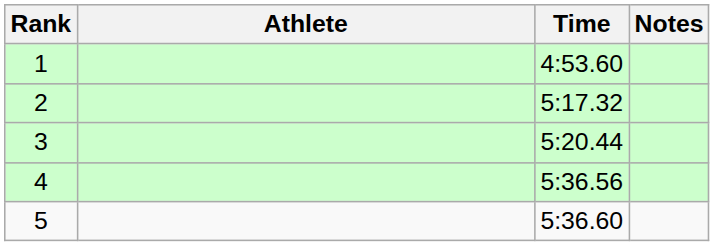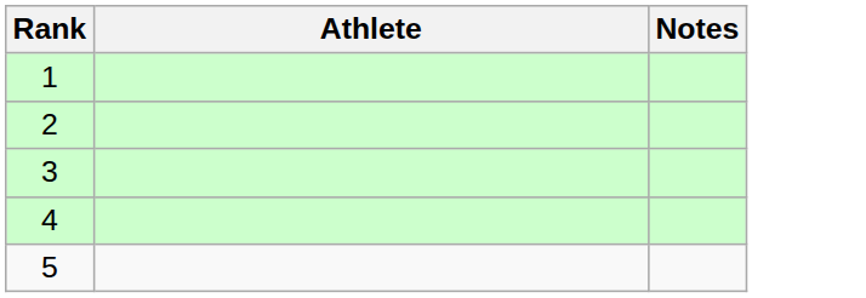 <table class="wikitable" style="text-align:center">
 <tr>
 <th>Rank</th>
 <th Style="width:18em">Athlete</th>
-<th>Time</th>
 <th>Notes</th>
 </tr>
 <tr style="background:#cfc">
 <td>1</td>
 <td style="text-align:left"></td>
-<td>4:53.60</td>
 <td></td>
 </tr>
 <tr style="background:#cfc">
 <td>2</td>
 <td style="text-align:left"></td>
-<td>5:17.32</td>
 <td></td>
 </tr>
 <tr style="background:#cfc">
 <td>3</td>
 <td style="text-align:left"></td>
-<td>5:20.44</td>
 <td></td>
 </tr>
 <tr style="background:#cfc">
 <td>4</td>
 <td style="text-align:left"></td>
-<td>5:36.56</td>
 <td></td>
 </tr>
 <tr>
 <td>5</td>
 <td style="text-align:left"></td>
-<td>5:36.60</td>
 <td></td>
 </tr>
 </table>
